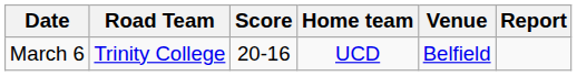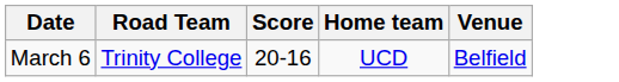 <table class="wikitable" "align=center">
 <tr>
 <th>Date</th>
 <th>Road Team</th>
 <th>Score</th>
 <th>Home team</th>
 <th>Venue</th>
-<th>Report</th>
 </tr>
 <tr>
 <td style="text-align:center;">March 6</td>
 <td style="text-align:center;"><a href='#'>Trinity College</a></td>
 <td style="text-align:center;">20-16</td>
 <td style="text-align:center;"><a href='#'>UCD</a></td>
 <td style="text-align:center;"><a href='#'>Belfield</a></td>
-<td style="text-align:center;"></td>
 </tr>
 </table>
